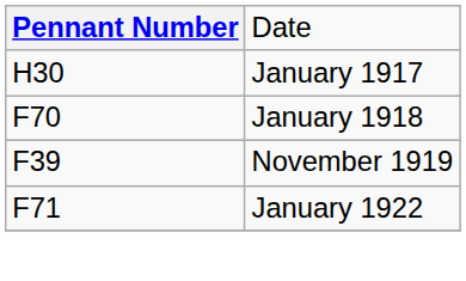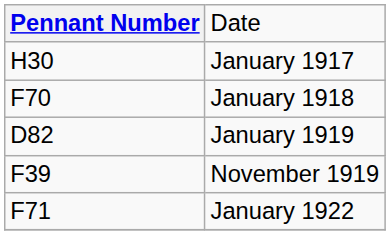 <table class="wikitable" style="text-align:left">
 <tr>
 <th><a href='#'>Pennant Number</a></th>
 <td>Date</td>
 </tr>
 <tr>
 <td>H30</td>
 <td>January 1917</td>
 </tr>
 <tr>
 <td>F70</td>
 <td>January 1918</td>
 </tr>
 <tr>
+<td>D82</td>
+<td>January 1919</td>
+</tr>
+<tr>
 <td>F39</td>
 <td>November 1919</td>
 </tr>
 <tr>
 <td>F71</td>
 <td>January 1922</td>
 </tr>
 <tr>
 </tr>
 </table>
